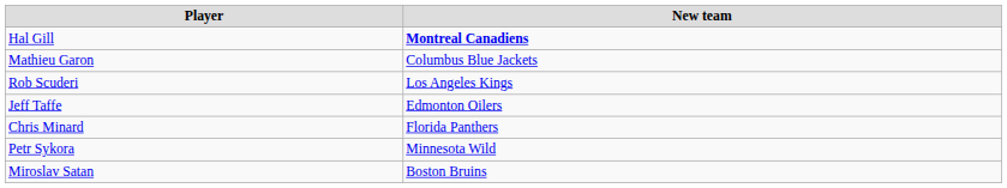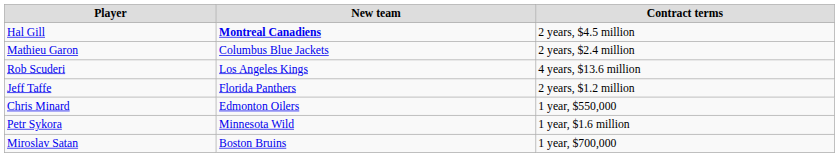 <table class="wikitable" style="width:90%;">
 <tr style="text-align:center; background:#ddd;">
 <td><strong>Player</strong></td>
 <td><strong>New team</strong></td>
+<td><strong>Contract terms</strong></td>
 </tr>
 <tr>
 <td><a href='#'>Hal Gill</a></td>
 <td><strong><a href='#'>Montreal Canadiens</a></strong></td>
+<td>2 years, $4.5 million</td>
 </tr>
 <tr>
 <td><a href='#'>Mathieu Garon</a></td>
 <td><a href='#'>Columbus Blue Jackets</a></td>
+<td>2 years, $2.4 million</td>
 </tr>
 <tr>
 <td><a href='#'>Rob Scuderi</a></td>
 <td><a href='#'>Los Angeles Kings</a></td>
+<td>4 years, $13.6 million</td>
 </tr>
 <tr>
 <td><a href='#'>Jeff Taffe</a></td>
-<td><a href='#'>Edmonton Oilers</a></td>
+<td><a href='#'>Florida Panthers</a></td>
+<td>2 years, $1.2 million</td>
 </tr>
 <tr>
 <td><a href='#'>Chris Minard</a></td>
-<td><a href='#'>Florida Panthers</a></td>
+<td><a href='#'>Edmonton Oilers</a></td>
+<td>1 year, $550,000</td>
 </tr>
 <tr>
 <td><a href='#'>Petr Sykora</a></td>
 <td><a href='#'>Minnesota Wild</a></td>
+<td>1 year, $1.6 million</td>
 </tr>
 <tr>
 <td><a href='#'>Miroslav Satan</a></td>
 <td><a href='#'>Boston Bruins</a></td>
+<td>1 year, $700,000</td>
 </tr>
 </table>
